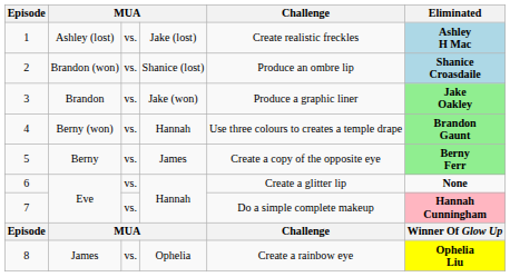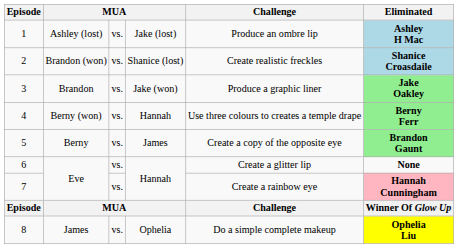 <table class="wikitable" border="2" style="text-align:center">
 <tr>
 <th>Episode</th>
 <th colspan="3">MUA</th>
 <th>Challenge</th>
 <th>Eliminated</th>
 </tr>
 <tr>
 <td>1</td>
 <td>Ashley (lost)</td>
 <td>vs.</td>
 <td>Jake (lost)</td>
-<td>Create realistic freckles</td>
+<td>Produce an ombre lip</td>
 <td style="background: lightblue"><strong>Ashley <br> H Mac </strong></td>
 </tr>
 <tr>
 <td>2</td>
 <td>Brandon (won)</td>
 <td>vs.</td>
 <td>Shanice (lost)</td>
-<td>Produce an ombre lip</td>
+<td>Create realistic freckles</td>
 <td style="background: lightblue"><strong>Shanice <br> Croasdaile</strong></td>
 </tr>
 <tr>
 <td>3</td>
 <td>Brandon</td>
 <td>vs.</td>
 <td>Jake (won)</td>
 <td>Produce a graphic liner</td>
 <td style="background:lightgreen"><strong>Jake <br> Oakley</strong></td>
 </tr>
 <tr>
 <td>4</td>
 <td>Berny (won)</td>
 <td>vs.</td>
 <td>Hannah</td>
 <td>Use three colours to creates a temple drape</td>
-<td style="background: lightgreen"><strong>Brandon <br> Gaunt</strong></td>
+<td style="background: lightgreen"><strong>Berny <br> Ferr</strong></td>
 </tr>
 <tr>
 <td>5</td>
 <td>Berny</td>
 <td>vs.</td>
 <td>James</td>
 <td>Create a copy of the opposite eye</td>
-<td style="background: lightgreen"><strong>Berny <br> Ferr</strong></td>
+<td style="background: lightgreen"><strong>Brandon <br> Gaunt</strong></td>
 </tr>
 <tr>
 <td>6</td>
 <td rowspan="2">Eve</td>
 <td>vs.</td>
 <td rowspan="2">Hannah</td>
 <td>Create a glitter lip</td>
 <td><strong>None</strong></td>
 </tr>
 <tr>
 <td>7</td>
 <td>vs.</td>
-<td>Do a simple complete makeup</td>
+<td>Create a rainbow eye</td>
 <td style="background: lightpink"><strong>Hannah <br> Cunningham</strong></td>
 </tr>
 <tr>
 <th>Episode</th>
 <th colspan="3">MUA</th>
 <th>Challenge</th>
 <th>Winner Of <em>Glow Up</em></th>
 </tr>
 <tr>
 <td>8</td>
 <td>James</td>
 <td>vs.</td>
 <td>Ophelia</td>
-<td>Create a rainbow eye</td>
+<td>Do a simple complete makeup</td>
 <td style="background: yellow"><strong>Ophelia <br> Liu</strong></td>
 </tr>
 </table>
